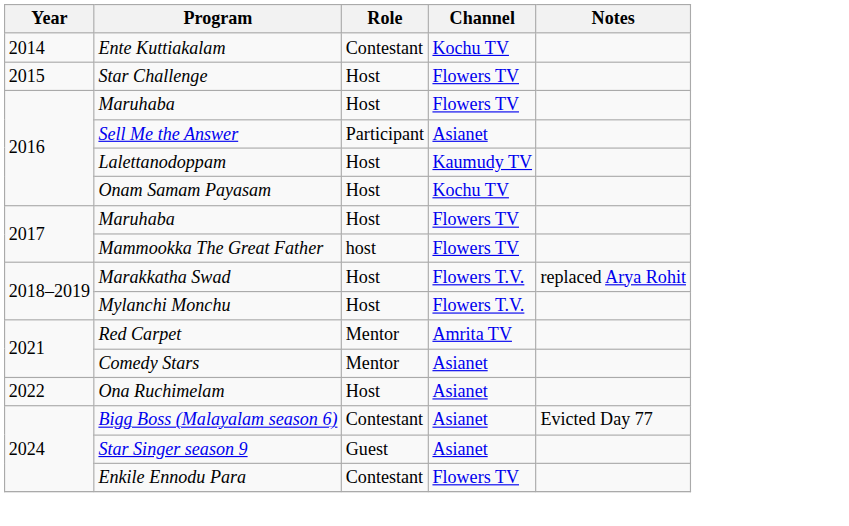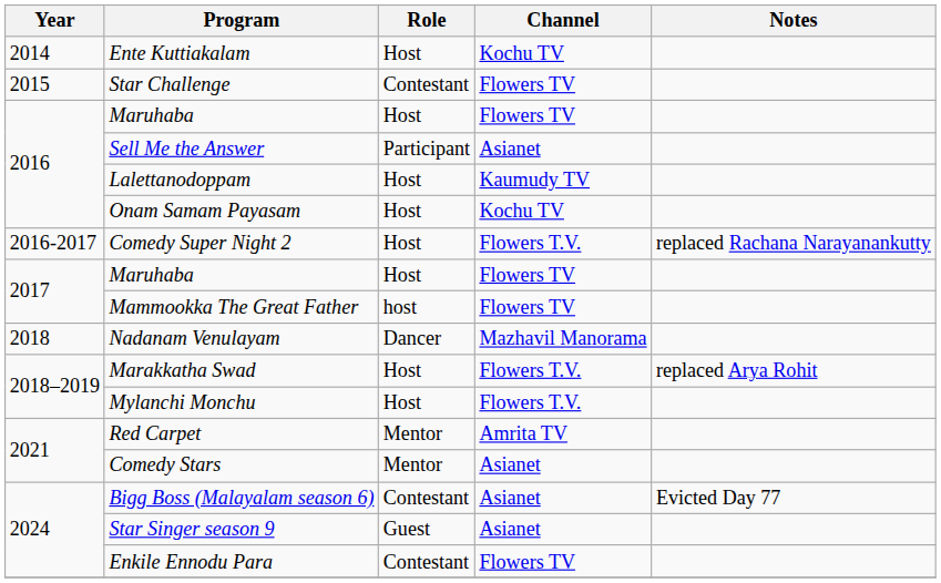 <table class="wikitable plainrowheaders sortable">
 <tr>
 <th scope="col">Year</th>
 <th scope="col">Program</th>
 <th scope="col">Role</th>
 <th scope="col">Channel</th>
 <th scope="col" class="unsortable">Notes</th>
 </tr>
 <tr>
 <td>2014</td>
 <td><em>Ente Kuttiakalam</em></td>
-<td>Contestant</td>
+<td>Host</td>
 <td><a href='#'>Kochu TV</a></td>
 <td></td>
 </tr>
 <tr>
 <td>2015</td>
 <td><em> Star Challenge </em></td>
-<td>Host</td>
+<td>Contestant</td>
 <td><a href='#'>Flowers TV</a></td>
 <td></td>
 </tr>
 <tr>
 <td Rowspan=4>2016</td>
 <td><em>Maruhaba</em></td>
 <td>Host</td>
 <td><a href='#'>Flowers TV</a></td>
 <td></td>
 </tr>
 <tr>
 <td><em><a href='#'>Sell Me the Answer</a></em></td>
 <td>Participant</td>
 <td><a href='#'>Asianet</a></td>
 <td></td>
 </tr>
 <tr>
 <td><em>Lalettanodoppam</em></td>
 <td>Host</td>
 <td><a href='#'>Kaumudy TV</a></td>
 <td></td>
 </tr>
 <tr>
 <td><em>Onam Samam Payasam</em></td>
 <td>Host</td>
 <td><a href='#'>Kochu TV</a></td>
 <td></td>
 </tr>
 <tr>
+<td>2016-2017</td>
+<td><em>Comedy Super Night 2</em></td>
+<td>Host</td>
+<td><a href='#'>Flowers T.V.</a></td>
+<td>replaced <a href='#'>Rachana Narayanankutty</a></td>
+</tr>
+<tr>
 <td Rowspan=2>2017</td>
 <td><em>Maruhaba</em></td>
 <td>Host</td>
 <td><a href='#'>Flowers TV</a></td>
 <td></td>
 </tr>
 <tr>
 <td><em>Mammookka The Great Father</em></td>
 <td>host</td>
 <td><a href='#'>Flowers TV</a></td>
+<td></td>
+</tr>
+<tr>
+<td>2018</td>
+<td><em>Nadanam Venulayam</em></td>
+<td>Dancer</td>
+<td><a href='#'>Mazhavil Manorama</a></td>
 <td></td>
 </tr>
 <tr>
 <td Rowspan=2>2018–2019</td>
 <td><em>Marakkatha Swad</em></td>
 <td>Host</td>
 <td><a href='#'>Flowers T.V.</a></td>
 <td>replaced <a href='#'>Arya Rohit</a></td>
 </tr>
 <tr>
 <td><em>Mylanchi Monchu</em></td>
 <td>Host</td>
 <td><a href='#'>Flowers T.V.</a></td>
 <td></td>
 </tr>
 <tr>
 <td Rowspan=2>2021</td>
 <td><em>Red Carpet</em></td>
 <td>Mentor</td>
 <td><a href='#'>Amrita TV</a></td>
 <td></td>
 </tr>
 <tr>
 <td><em>Comedy Stars</em></td>
 <td>Mentor</td>
 <td><a href='#'>Asianet</a></td>
 <td></td>
 </tr>
 <tr>
-<td>2022</td>
-<td><em>Ona Ruchimelam</em></td>
-<td>Host</td>
-<td><a href='#'>Asianet</a></td>
-<td></td>
-</tr>
-<tr>
 <td Rowspan=3>2024</td>
 <td><em><a href='#'>Bigg Boss (Malayalam season 6)</a></em></td>
 <td>Contestant</td>
 <td><a href='#'>Asianet</a></td>
 <td>Evicted Day 77</td>
 </tr>
 <tr>
 <td><em><a href='#'>Star Singer season 9</a></em></td>
 <td>Guest</td>
 <td><a href='#'>Asianet</a></td>
 <td></td>
 </tr>
 <tr>
 <td><em>Enkile Ennodu Para</em></td>
 <td>Contestant</td>
 <td><a href='#'>Flowers TV</a></td>
 <td></td>
 </tr>
 <tr>
 </tr>
 </table>
